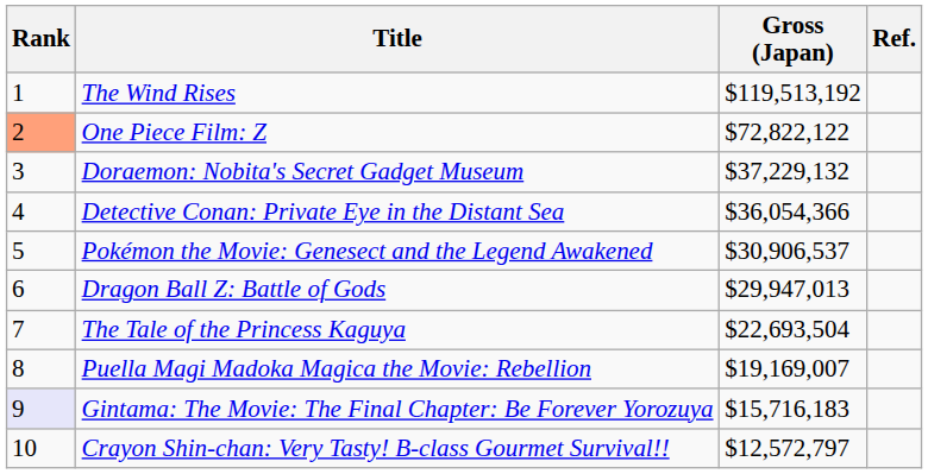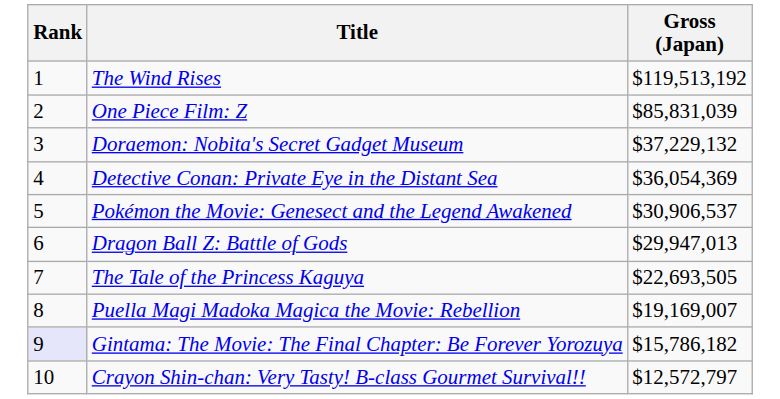 <table class="wikitable sortable" style="margin:auto; margin:auto;">
 <tr>
 <th>Rank</th>
 <th>Title</th>
 <th>Gross <br> (Japan)</th>
-<th>Ref.</th>
 </tr>
 <tr>
 <td>1</td>
 <td><em><a href='#'>The Wind Rises</a></em></td>
 <td>$119,513,192</td>
-<td></td>
 </tr>
 <tr>
-<td style="background: lightsalmon;">2</td>
+<td>2</td>
 <td><em><a href='#'>One Piece Film: Z</a></em></td>
-<td>$72,822,122</td>
-<td></td>
+<td>$85,831,039</td>
 </tr>
 <tr>
 <td>3</td>
 <td><em><a href='#'>Doraemon: Nobita's Secret Gadget Museum</a></em></td>
 <td>$37,229,132</td>
-<td></td>
 </tr>
 <tr>
 <td>4</td>
 <td><em><a href='#'>Detective Conan: Private Eye in the Distant Sea</a></em></td>
-<td>$36,054,366</td>
-<td></td>
+<td>$36,054,369</td>
 </tr>
 <tr>
 <td>5</td>
 <td><em><a href='#'>Pokémon the Movie: Genesect and the Legend Awakened</a></em></td>
 <td>$30,906,537</td>
-<td></td>
 </tr>
 <tr>
 <td>6</td>
 <td><em><a href='#'>Dragon Ball Z: Battle of Gods</a></em></td>
 <td>$29,947,013</td>
-<td></td>
 </tr>
 <tr>
 <td>7</td>
 <td><em><a href='#'>The Tale of the Princess Kaguya</a></em></td>
-<td>$22,693,504</td>
-<td></td>
+<td>$22,693,505</td>
 </tr>
 <tr>
 <td>8</td>
 <td><em><a href='#'>Puella Magi Madoka Magica the Movie: Rebellion</a></em></td>
 <td>$19,169,007</td>
-<td></td>
 </tr>
 <tr>
 <td style="background: lavender;">9</td>
 <td><em><a href='#'>Gintama: The Movie: The Final Chapter: Be Forever Yorozuya</a></em></td>
-<td>$15,716,183</td>
-<td></td>
+<td>$15,786,182</td>
 </tr>
 <tr>
 <td>10</td>
 <td><em><a href='#'>Crayon Shin-chan: Very Tasty! B-class Gourmet Survival!!</a></em></td>
 <td>$12,572,797</td>
-<td></td>
 </tr>
 </table>
